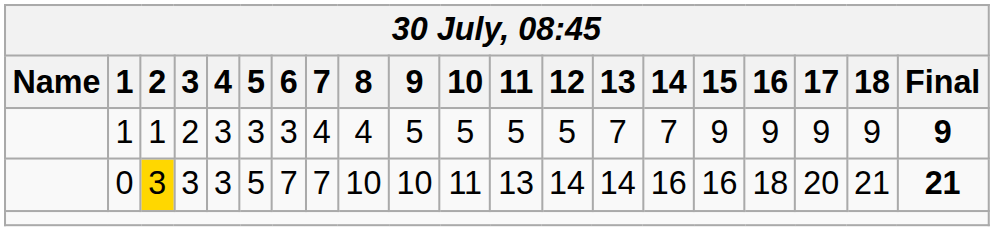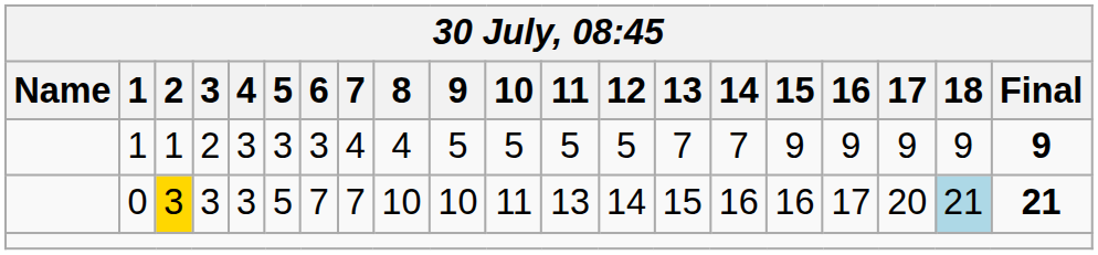 <table class=wikitable style="text-align:center; width: 55%">
 <tr>
 <th colspan=20><em>30 July, 08:45</em></th>
 </tr>
 <tr>
 <th>Name</th>
 <th>1</th>
 <th>2</th>
 <th>3</th>
 <th>4</th>
 <th>5</th>
 <th>6</th>
 <th>7</th>
 <th>8</th>
 <th>9</th>
 <th>10</th>
 <th>11</th>
 <th>12</th>
 <th>13</th>
 <th>14</th>
 <th>15</th>
 <th>16</th>
 <th>17</th>
 <th>18</th>
 <th>Final</th>
 </tr>
 <tr>
 <td align=left></td>
 <td>1</td>
 <td>1</td>
 <td>2</td>
 <td>3</td>
 <td>3</td>
 <td>3</td>
 <td>4</td>
 <td>4</td>
 <td>5</td>
 <td>5</td>
 <td>5</td>
 <td>5</td>
 <td>7</td>
 <td>7</td>
 <td>9</td>
 <td>9</td>
 <td>9</td>
 <td>9</td>
 <td><strong>9</strong></td>
 </tr>
 <tr>
 <td align=left><strong></strong></td>
 <td>0</td>
 <td style="background: gold;">3</td>
 <td>3</td>
 <td>3</td>
 <td>5</td>
 <td>7</td>
 <td>7</td>
 <td>10</td>
 <td>10</td>
 <td>11</td>
 <td>13</td>
 <td>14</td>
-<td>14</td>
+<td>15</td>
 <td>16</td>
 <td>16</td>
-<td>18</td>
+<td>17</td>
 <td>20</td>
-<td>21</td>
+<td style="background: lightblue;">21</td>
 <td><strong>21</strong></td>
 </tr>
 <tr>
 <td colspan=20></td>
 </tr>
 </table>
